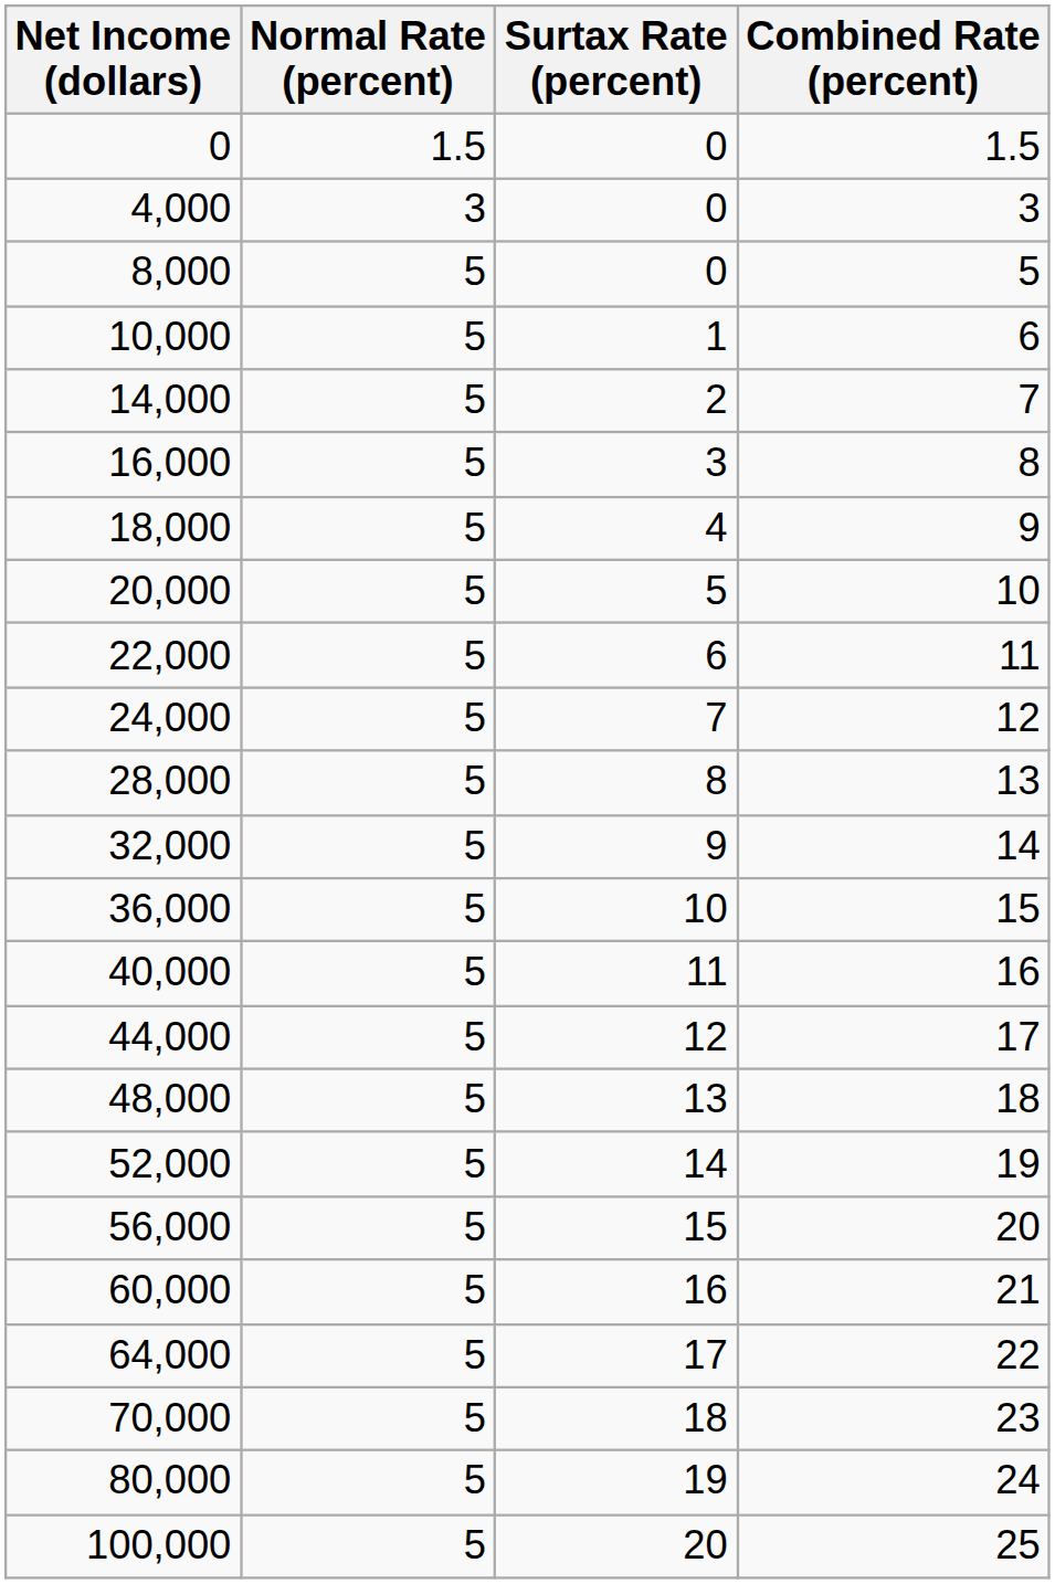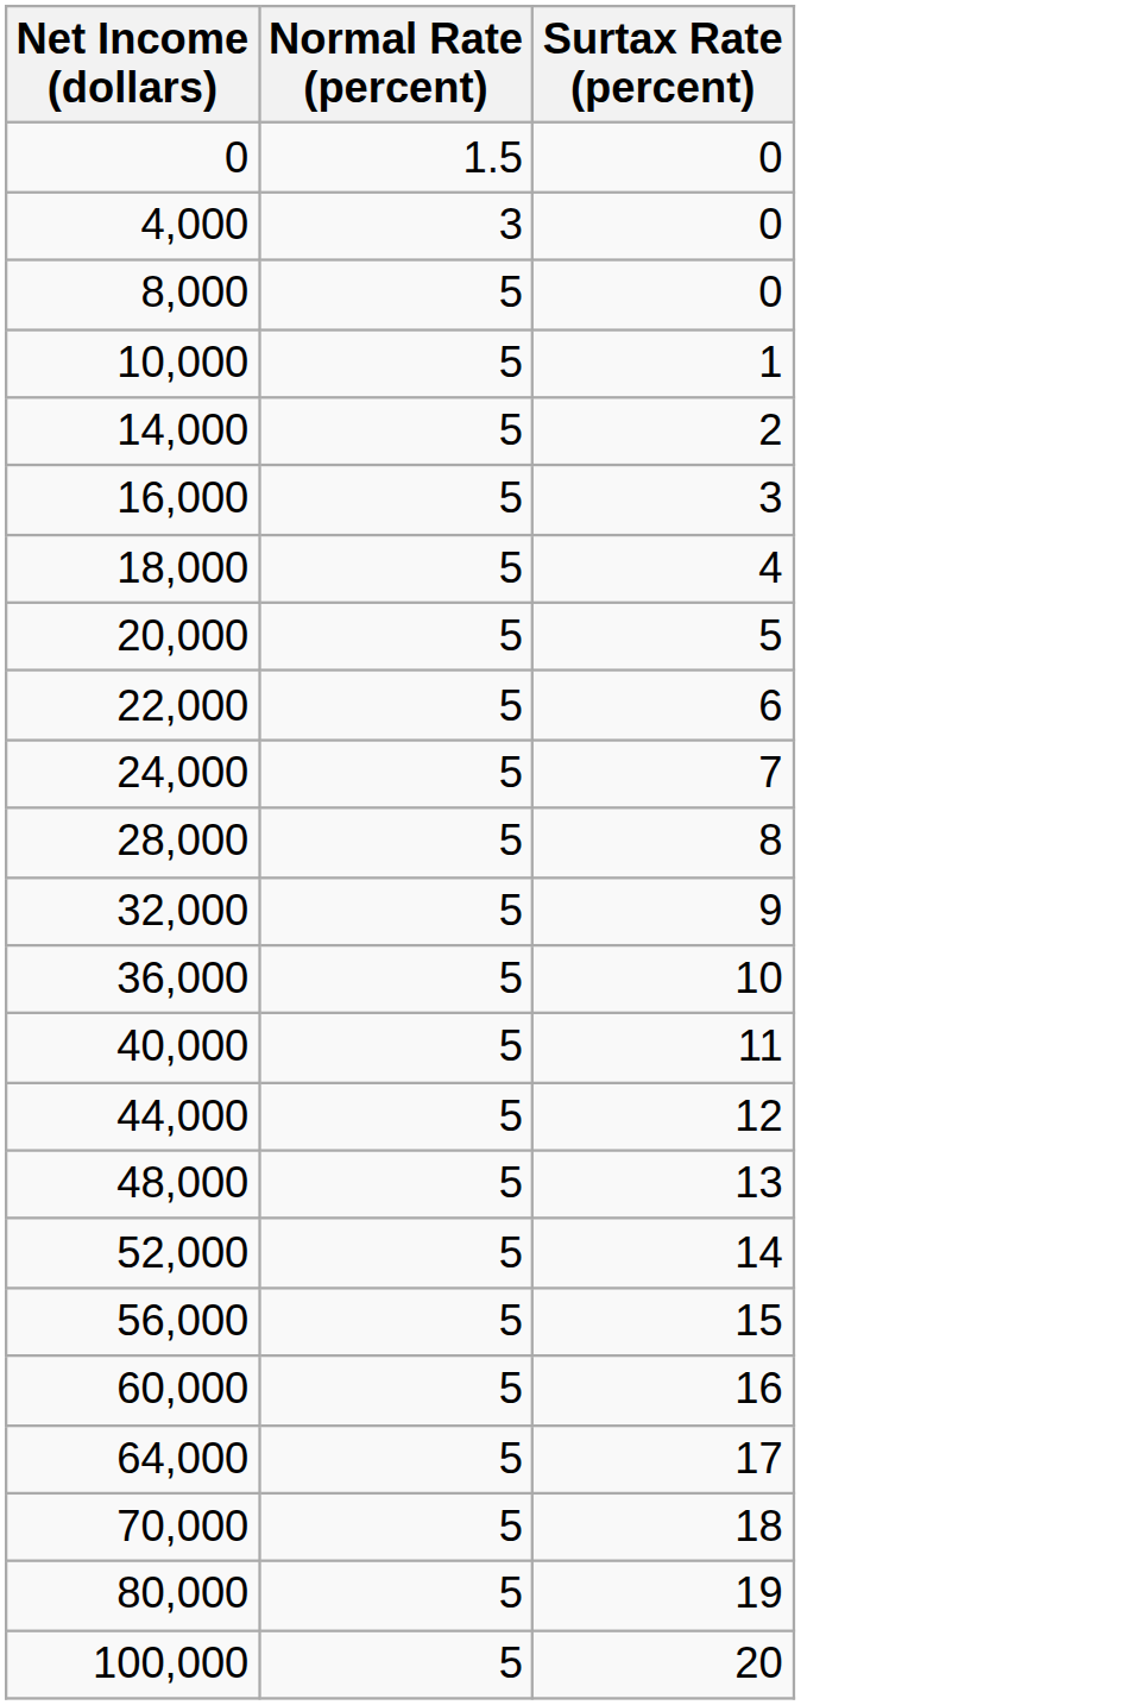 <table class="wikitable" style="text-align: right;">
 <tr>
 <th>Net Income<br>(dollars)</th>
 <th>Normal Rate<br>(percent)</th>
 <th>Surtax Rate<br>(percent)</th>
-<th>Combined Rate<br>(percent)</th>
 </tr>
 <tr>
 <td>0</td>
 <td>1.5</td>
 <td>0</td>
-<td>1.5</td>
 </tr>
 <tr>
 <td>4,000</td>
 <td>3</td>
 <td>0</td>
-<td>3</td>
 </tr>
 <tr>
 <td>8,000</td>
 <td>5</td>
 <td>0</td>
-<td>5</td>
 </tr>
 <tr>
 <td>10,000</td>
 <td>5</td>
 <td>1</td>
-<td>6</td>
 </tr>
 <tr>
 <td>14,000</td>
 <td>5</td>
 <td>2</td>
-<td>7</td>
 </tr>
 <tr>
 <td>16,000</td>
 <td>5</td>
 <td>3</td>
-<td>8</td>
 </tr>
 <tr>
 <td>18,000</td>
 <td>5</td>
 <td>4</td>
-<td>9</td>
 </tr>
 <tr>
 <td>20,000</td>
 <td>5</td>
 <td>5</td>
-<td>10</td>
 </tr>
 <tr>
 <td>22,000</td>
 <td>5</td>
 <td>6</td>
-<td>11</td>
 </tr>
 <tr>
 <td>24,000</td>
 <td>5</td>
 <td>7</td>
-<td>12</td>
 </tr>
 <tr>
 <td>28,000</td>
 <td>5</td>
 <td>8</td>
-<td>13</td>
 </tr>
 <tr>
 <td>32,000</td>
 <td>5</td>
 <td>9</td>
-<td>14</td>
 </tr>
 <tr>
 <td>36,000</td>
 <td>5</td>
 <td>10</td>
-<td>15</td>
 </tr>
 <tr>
 <td>40,000</td>
 <td>5</td>
 <td>11</td>
-<td>16</td>
 </tr>
 <tr>
 <td>44,000</td>
 <td>5</td>
 <td>12</td>
-<td>17</td>
 </tr>
 <tr>
 <td>48,000</td>
 <td>5</td>
 <td>13</td>
-<td>18</td>
 </tr>
 <tr>
 <td>52,000</td>
 <td>5</td>
 <td>14</td>
-<td>19</td>
 </tr>
 <tr>
 <td>56,000</td>
 <td>5</td>
 <td>15</td>
-<td>20</td>
 </tr>
 <tr>
 <td>60,000</td>
 <td>5</td>
 <td>16</td>
-<td>21</td>
 </tr>
 <tr>
 <td>64,000</td>
 <td>5</td>
 <td>17</td>
-<td>22</td>
 </tr>
 <tr>
 <td>70,000</td>
 <td>5</td>
 <td>18</td>
-<td>23</td>
 </tr>
 <tr>
 <td>80,000</td>
 <td>5</td>
 <td>19</td>
-<td>24</td>
 </tr>
 <tr>
 <td>100,000</td>
 <td>5</td>
 <td>20</td>
-<td>25</td>
 </tr>
 </table>
